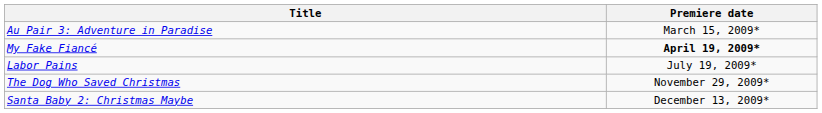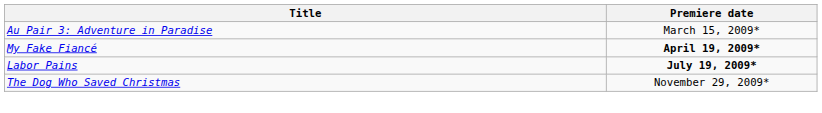 <table class="wikitable plainrowheaders sortable" style="width:50%;text-align:center;">
 <tr>
 <th scope="col" style="width:40%;">Title</th>
 <th scope="col" style="width:14%;">Premiere date</th>
 </tr>
 <tr>
 <td scope="row" style="text-align:left;"><em><a href='#'>Au Pair 3: Adventure in Paradise</a></em></td>
 <td>March 15, 2009*</td>
 </tr>
 <tr>
 <td scope="row" style="text-align:left;"><em><a href='#'>My Fake Fiancé</a></em></td>
 <td><strong>April 19, 2009*</strong></td>
 </tr>
 <tr>
 <td scope="row" style="text-align:left;"><em><a href='#'>Labor Pains</a></em></td>
-<td>July 19, 2009*</td>
+<td><strong>July 19, 2009*</strong></td>
 </tr>
 <tr>
 <td scope="row" style="text-align:left;"><em><a href='#'>The Dog Who Saved Christmas</a></em></td>
 <td>November 29, 2009*</td>
 </tr>
-<tr>
-<td scope="row" style="text-align:left;"><em><a href='#'>Santa Baby 2: Christmas Maybe</a></em></td>
-<td>December 13, 2009*</td>
-</tr>
 </table>
